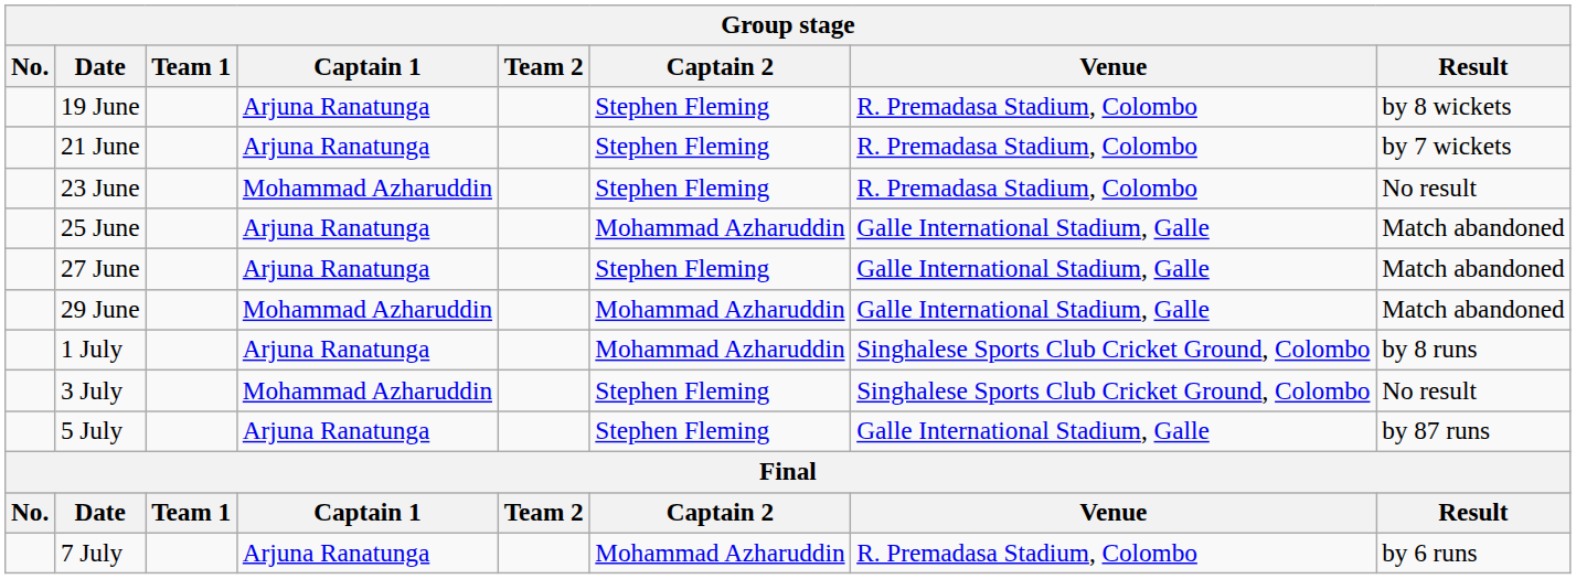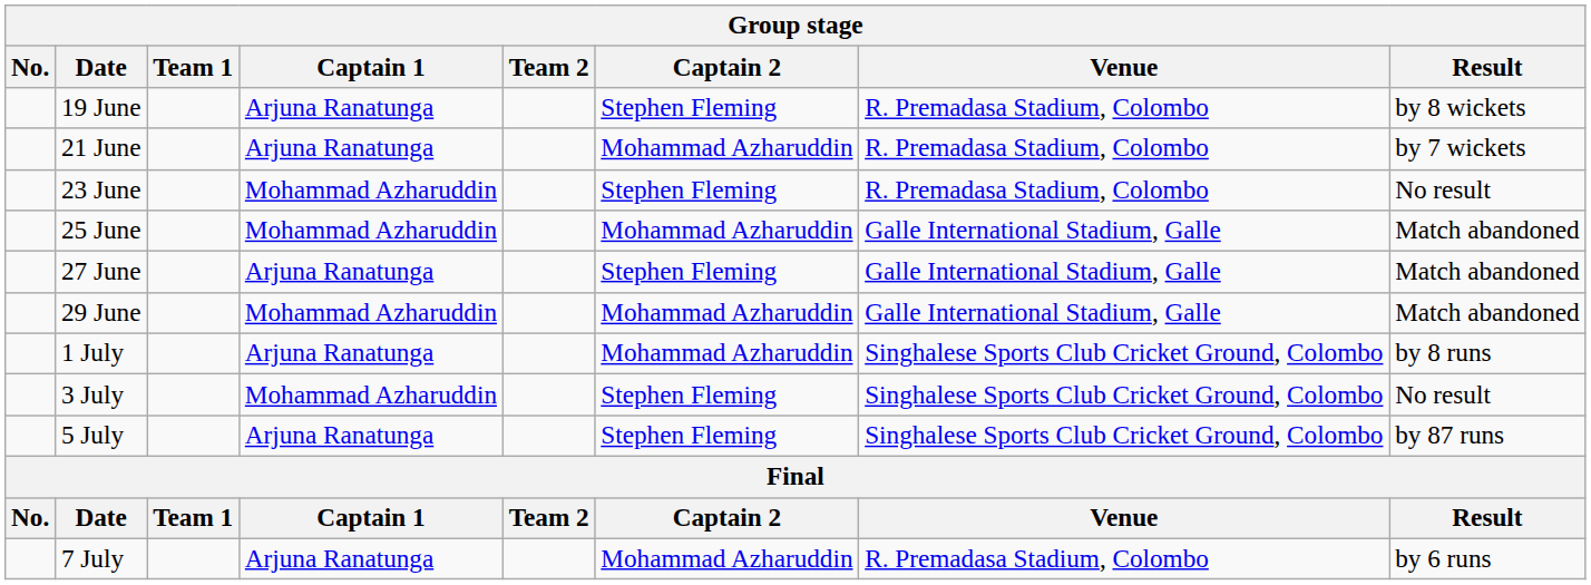 <table class="wikitable">
 <tr>
 <th colspan="9">Group stage</th>
 </tr>
 <tr>
 <th>No.</th>
 <th>Date</th>
 <th>Team 1</th>
 <th>Captain 1</th>
 <th>Team 2</th>
 <th>Captain 2</th>
 <th>Venue</th>
 <th>Result</th>
 </tr>
 <tr>
 <td></td>
 <td>19 June</td>
 <td></td>
 <td><a href='#'>Arjuna Ranatunga</a></td>
 <td></td>
 <td><a href='#'>Stephen Fleming</a></td>
 <td><a href='#'>R. Premadasa Stadium</a>, <a href='#'>Colombo</a></td>
 <td> by 8 wickets</td>
 </tr>
 <tr>
 <td></td>
 <td>21 June</td>
 <td></td>
 <td><a href='#'>Arjuna Ranatunga</a></td>
 <td></td>
-<td><a href='#'>Stephen Fleming</a></td>
+<td><a href='#'>Mohammad Azharuddin</a></td>
 <td><a href='#'>R. Premadasa Stadium</a>, <a href='#'>Colombo</a></td>
 <td> by 7 wickets</td>
 </tr>
 <tr>
 <td></td>
 <td>23 June</td>
 <td></td>
 <td><a href='#'>Mohammad Azharuddin</a></td>
 <td></td>
 <td><a href='#'>Stephen Fleming</a></td>
 <td><a href='#'>R. Premadasa Stadium</a>, <a href='#'>Colombo</a></td>
 <td>No result</td>
 </tr>
 <tr>
 <td></td>
 <td>25 June</td>
 <td></td>
-<td><a href='#'>Arjuna Ranatunga</a></td>
+<td><a href='#'>Mohammad Azharuddin</a></td>
 <td></td>
 <td><a href='#'>Mohammad Azharuddin</a></td>
 <td><a href='#'>Galle International Stadium</a>, <a href='#'>Galle</a></td>
 <td>Match abandoned</td>
 </tr>
 <tr>
 <td></td>
 <td>27 June</td>
 <td></td>
 <td><a href='#'>Arjuna Ranatunga</a></td>
 <td></td>
 <td><a href='#'>Stephen Fleming</a></td>
 <td><a href='#'>Galle International Stadium</a>, <a href='#'>Galle</a></td>
 <td>Match abandoned</td>
 </tr>
 <tr>
 <td></td>
 <td>29 June</td>
 <td></td>
 <td><a href='#'>Mohammad Azharuddin</a></td>
 <td></td>
 <td><a href='#'>Mohammad Azharuddin</a></td>
 <td><a href='#'>Galle International Stadium</a>, <a href='#'>Galle</a></td>
 <td>Match abandoned</td>
 </tr>
 <tr>
 <td></td>
 <td>1 July</td>
 <td></td>
 <td><a href='#'>Arjuna Ranatunga</a></td>
 <td></td>
 <td><a href='#'>Mohammad Azharuddin</a></td>
 <td><a href='#'>Singhalese Sports Club Cricket Ground</a>, <a href='#'>Colombo</a></td>
 <td> by 8 runs</td>
 </tr>
 <tr>
 <td></td>
 <td>3 July</td>
 <td></td>
 <td><a href='#'>Mohammad Azharuddin</a></td>
 <td></td>
 <td><a href='#'>Stephen Fleming</a></td>
 <td><a href='#'>Singhalese Sports Club Cricket Ground</a>, <a href='#'>Colombo</a></td>
 <td>No result</td>
 </tr>
 <tr>
 <td></td>
 <td>5 July</td>
 <td></td>
 <td><a href='#'>Arjuna Ranatunga</a></td>
 <td></td>
 <td><a href='#'>Stephen Fleming</a></td>
-<td><a href='#'>Galle International Stadium</a>, <a href='#'>Galle</a></td>
+<td><a href='#'>Singhalese Sports Club Cricket Ground</a>, <a href='#'>Colombo</a></td>
 <td> by 87 runs</td>
 </tr>
 <tr>
 <th colspan="9">Final</th>
 </tr>
 <tr>
 <th>No.</th>
 <th>Date</th>
 <th>Team 1</th>
 <th>Captain 1</th>
 <th>Team 2</th>
 <th>Captain 2</th>
 <th>Venue</th>
 <th>Result</th>
 </tr>
 <tr>
 <td></td>
 <td>7 July</td>
 <td></td>
 <td><a href='#'>Arjuna Ranatunga</a></td>
 <td></td>
 <td><a href='#'>Mohammad Azharuddin</a></td>
 <td><a href='#'>R. Premadasa Stadium</a>, <a href='#'>Colombo</a></td>
 <td> by 6 runs</td>
 </tr>
 </table>
